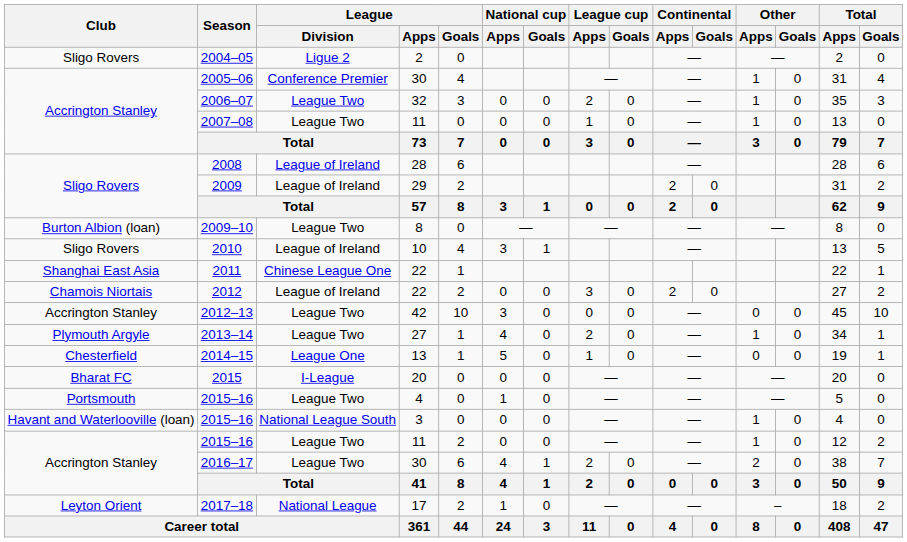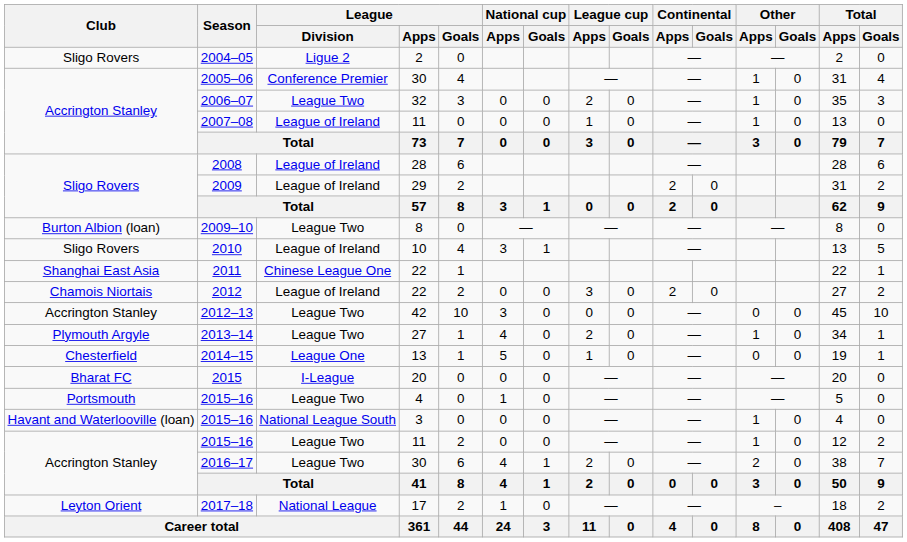 <table class="wikitable" style="text-align:center">
 <tr>
 <th rowspan="2">Club</th>
 <th rowspan="2">Season</th>
 <th colspan="3">League</th>
 <th colspan="2">National cup</th>
 <th colspan="2">League cup</th>
 <th colspan="2">Continental</th>
 <th colspan="2">Other</th>
 <th colspan="2">Total</th>
 </tr>
 <tr>
 <th>Division</th>
 <th>Apps</th>
 <th>Goals</th>
 <th>Apps</th>
 <th>Goals</th>
 <th>Apps</th>
 <th>Goals</th>
 <th>Apps</th>
 <th>Goals</th>
 <th>Apps</th>
 <th>Goals</th>
 <th>Apps</th>
 <th>Goals</th>
 </tr>
 <tr>
 <td>Sligo Rovers</td>
 <td><a href='#'>2004–05</a></td>
 <td><a href='#'>Ligue 2</a></td>
 <td>2</td>
 <td>0</td>
 <td></td>
 <td></td>
 <td></td>
 <td></td>
 <td colspan="2">—</td>
 <td colspan="2">—</td>
 <td>2</td>
 <td>0</td>
 </tr>
 <tr>
 <td rowspan="4"><a href='#'>Accrington Stanley</a></td>
 <td><a href='#'>2005–06</a></td>
 <td><a href='#'>Conference Premier</a></td>
 <td>30</td>
 <td>4</td>
 <td></td>
 <td></td>
 <td colspan="2">—</td>
 <td colspan="2">—</td>
 <td>1</td>
 <td>0</td>
 <td>31</td>
 <td>4</td>
 </tr>
 <tr>
 <td><a href='#'>2006–07</a></td>
 <td><a href='#'>League Two</a></td>
 <td>32</td>
 <td>3</td>
 <td>0</td>
 <td>0</td>
 <td>2</td>
 <td>0</td>
 <td colspan="2">—</td>
 <td>1</td>
 <td>0</td>
 <td>35</td>
 <td>3</td>
 </tr>
 <tr>
 <td><a href='#'>2007–08</a></td>
-<td>League Two</td>
+<td><a href='#'>League of Ireland</a></td>
 <td>11</td>
 <td>0</td>
 <td>0</td>
 <td>0</td>
 <td>1</td>
 <td>0</td>
 <td colspan="2">—</td>
 <td>1</td>
 <td>0</td>
 <td>13</td>
 <td>0</td>
 </tr>
 <tr>
 <th colspan="2">Total</th>
 <th>73</th>
 <th>7</th>
 <th>0</th>
 <th>0</th>
 <th>3</th>
 <th>0</th>
 <th colspan="2">—</th>
 <th>3</th>
 <th>0</th>
 <th>79</th>
 <th>7</th>
 </tr>
 <tr>
 <td rowspan="3"><a href='#'>Sligo Rovers</a></td>
 <td><a href='#'>2008</a></td>
 <td><a href='#'>League of Ireland</a></td>
 <td>28</td>
 <td>6</td>
 <td></td>
 <td></td>
 <td></td>
 <td></td>
 <td colspan="2">—</td>
 <td></td>
 <td></td>
 <td>28</td>
 <td>6</td>
 </tr>
 <tr>
 <td><a href='#'>2009</a></td>
 <td>League of Ireland</td>
 <td>29</td>
 <td>2</td>
 <td></td>
 <td></td>
 <td></td>
 <td></td>
 <td>2</td>
 <td>0</td>
 <td></td>
 <td></td>
 <td>31</td>
 <td>2</td>
 </tr>
 <tr>
 <th colspan="2">Total</th>
 <th>57</th>
 <th>8</th>
 <th>3</th>
 <th>1</th>
 <th>0</th>
 <th>0</th>
 <th>2</th>
 <th>0</th>
 <th></th>
 <th></th>
 <th>62</th>
 <th>9</th>
 </tr>
 <tr>
 <td><a href='#'>Burton Albion</a> (loan)</td>
 <td><a href='#'>2009–10</a></td>
 <td>League Two</td>
 <td>8</td>
 <td>0</td>
 <td colspan="2">—</td>
 <td colspan="2">—</td>
 <td colspan="2">—</td>
 <td colspan="2">—</td>
 <td>8</td>
 <td>0</td>
 </tr>
 <tr>
 <td>Sligo Rovers</td>
 <td><a href='#'>2010</a></td>
 <td>League of Ireland</td>
 <td>10</td>
 <td>4</td>
 <td>3</td>
 <td>1</td>
 <td></td>
 <td></td>
 <td colspan="2">—</td>
 <td></td>
 <td></td>
 <td>13</td>
 <td>5</td>
 </tr>
 <tr>
 <td><a href='#'>Shanghai East Asia</a></td>
 <td><a href='#'>2011</a></td>
 <td><a href='#'>Chinese League One</a></td>
 <td>22</td>
 <td>1</td>
 <td></td>
 <td></td>
 <td></td>
 <td></td>
 <td></td>
 <td></td>
 <td></td>
 <td></td>
 <td>22</td>
 <td>1</td>
 </tr>
 <tr>
 <td><a href='#'>Chamois Niortais</a></td>
 <td><a href='#'>2012</a></td>
 <td>League of Ireland</td>
 <td>22</td>
 <td>2</td>
 <td>0</td>
 <td>0</td>
 <td>3</td>
 <td>0</td>
 <td>2</td>
 <td>0</td>
 <td></td>
 <td></td>
 <td>27</td>
 <td>2</td>
 </tr>
 <tr>
 <td>Accrington Stanley</td>
 <td><a href='#'>2012–13</a></td>
 <td>League Two</td>
 <td>42</td>
 <td>10</td>
 <td>3</td>
 <td>0</td>
 <td>0</td>
 <td>0</td>
 <td colspan="2">—</td>
 <td>0</td>
 <td>0</td>
 <td>45</td>
 <td>10</td>
 </tr>
 <tr>
 <td><a href='#'>Plymouth Argyle</a></td>
 <td><a href='#'>2013–14</a></td>
 <td>League Two</td>
 <td>27</td>
 <td>1</td>
 <td>4</td>
 <td>0</td>
 <td>2</td>
 <td>0</td>
 <td colspan="2">—</td>
 <td>1</td>
 <td>0</td>
 <td>34</td>
 <td>1</td>
 </tr>
 <tr>
 <td><a href='#'>Chesterfield</a></td>
 <td><a href='#'>2014–15</a></td>
 <td><a href='#'>League One</a></td>
 <td>13</td>
 <td>1</td>
 <td>5</td>
 <td>0</td>
 <td>1</td>
 <td>0</td>
 <td colspan="2">—</td>
 <td>0</td>
 <td>0</td>
 <td>19</td>
 <td>1</td>
 </tr>
 <tr>
 <td><a href='#'>Bharat FC</a></td>
 <td><a href='#'>2015</a></td>
 <td><a href='#'>I-League</a></td>
 <td>20</td>
 <td>0</td>
 <td>0</td>
 <td>0</td>
 <td colspan="2">—</td>
 <td colspan="2">—</td>
 <td colspan="2">—</td>
 <td>20</td>
 <td>0</td>
 </tr>
 <tr>
 <td><a href='#'>Portsmouth</a></td>
 <td><a href='#'>2015–16</a></td>
 <td>League Two</td>
 <td>4</td>
 <td>0</td>
 <td>1</td>
 <td>0</td>
 <td colspan="2">—</td>
 <td colspan="2">—</td>
 <td colspan="2">—</td>
 <td>5</td>
 <td>0</td>
 </tr>
 <tr>
 <td><a href='#'>Havant and Waterlooville</a> (loan)</td>
 <td><a href='#'>2015–16</a></td>
 <td><a href='#'>National League South</a></td>
 <td>3</td>
 <td>0</td>
 <td>0</td>
 <td>0</td>
 <td colspan="2">—</td>
 <td colspan="2">—</td>
 <td>1</td>
 <td>0</td>
 <td>4</td>
 <td>0</td>
 </tr>
 <tr>
 <td rowspan="3">Accrington Stanley</td>
 <td><a href='#'>2015–16</a></td>
 <td>League Two</td>
 <td>11</td>
 <td>2</td>
 <td>0</td>
 <td>0</td>
 <td colspan="2">—</td>
 <td colspan="2">—</td>
 <td>1</td>
 <td>0</td>
 <td>12</td>
 <td>2</td>
 </tr>
 <tr>
 <td><a href='#'>2016–17</a></td>
 <td>League Two</td>
 <td>30</td>
 <td>6</td>
 <td>4</td>
 <td>1</td>
 <td>2</td>
 <td>0</td>
 <td colspan="2">—</td>
 <td>2</td>
 <td>0</td>
 <td>38</td>
 <td>7</td>
 </tr>
 <tr>
 <th colspan="2">Total</th>
 <th>41</th>
 <th>8</th>
 <th>4</th>
 <th>1</th>
 <th>2</th>
 <th>0</th>
 <th>0</th>
 <th>0</th>
 <th>3</th>
 <th>0</th>
 <th>50</th>
 <th>9</th>
 </tr>
 <tr>
 <td><a href='#'>Leyton Orient</a></td>
 <td><a href='#'>2017–18</a></td>
 <td><a href='#'>National League</a></td>
 <td>17</td>
 <td>2</td>
 <td>1</td>
 <td>0</td>
 <td colspan="2">—</td>
 <td colspan="2">—</td>
 <td colspan="2">–</td>
 <td>18</td>
 <td>2</td>
 </tr>
 <tr>
 <th colspan="3">Career total</th>
 <th>361</th>
 <th>44</th>
 <th>24</th>
 <th>3</th>
 <th>11</th>
 <th>0</th>
 <th>4</th>
 <th>0</th>
 <th>8</th>
 <th>0</th>
 <th>408</th>
 <th>47</th>
 </tr>
 </table>
